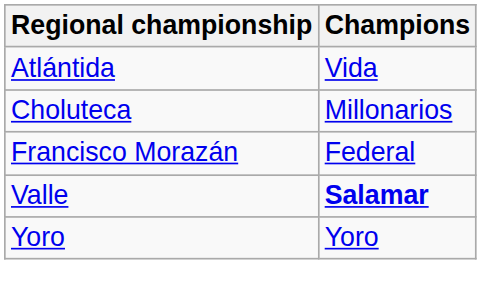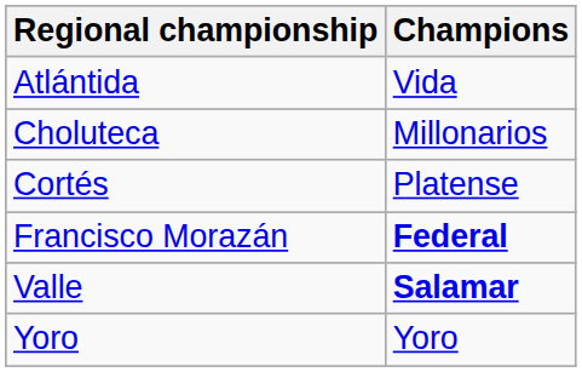 <table class="wikitable">
 <tr>
 <th>Regional championship</th>
 <th>Champions</th>
 </tr>
 <tr>
 <td><a href='#'>Atlántida</a></td>
 <td><a href='#'>Vida</a></td>
 </tr>
 <tr>
 <td><a href='#'>Choluteca</a></td>
 <td><a href='#'>Millonarios</a></td>
 </tr>
 <tr>
+<td><a href='#'>Cortés</a></td>
+<td><a href='#'>Platense</a></td>
+</tr>
+<tr>
 <td><a href='#'>Francisco Morazán</a></td>
-<td><a href='#'>Federal</a></td>
+<td><strong><a href='#'>Federal</a></strong></td>
 </tr>
 <tr>
 <td><a href='#'>Valle</a></td>
 <td><strong><a href='#'>Salamar</a></strong></td>
 </tr>
 <tr>
 <td><a href='#'>Yoro</a></td>
 <td><a href='#'>Yoro</a></td>
 </tr>
 </table>
